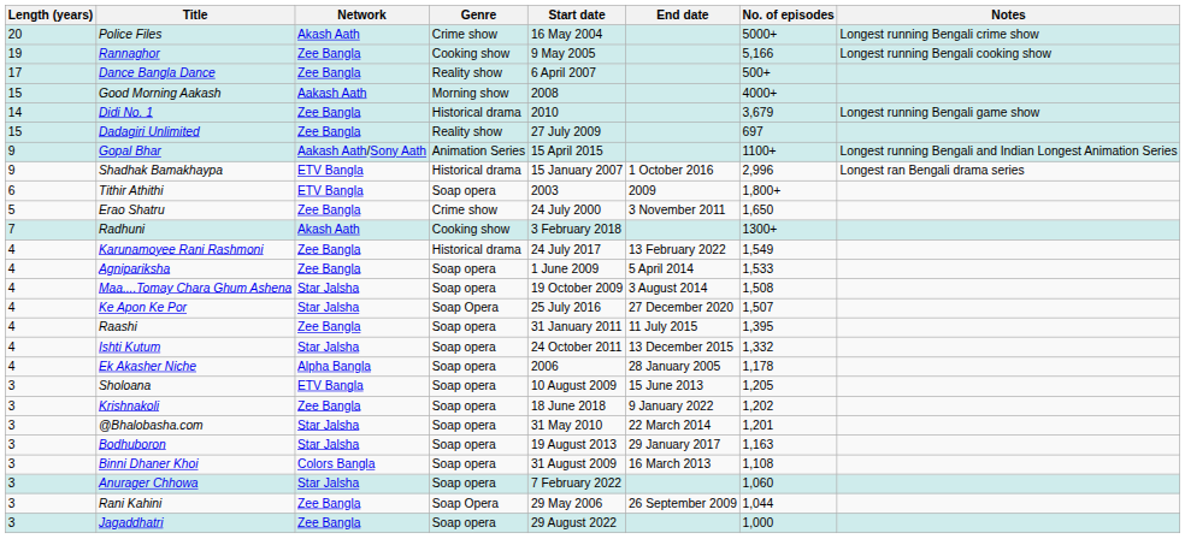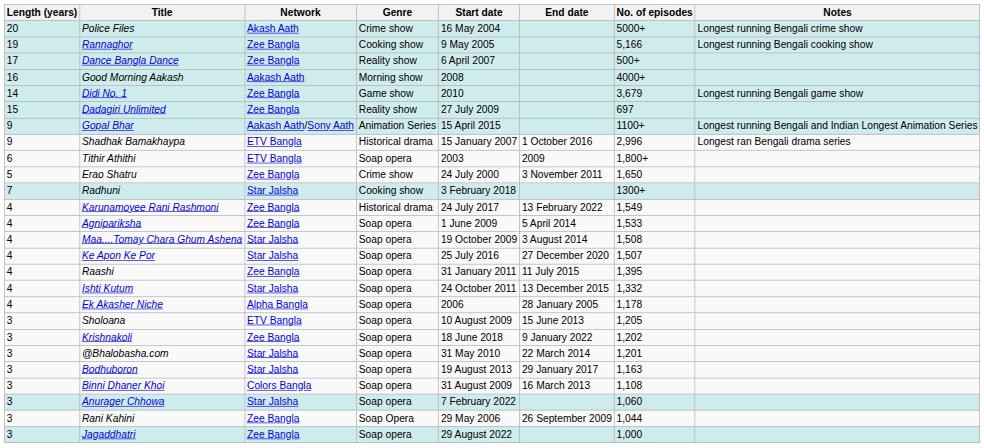 <table class="wikitable sortable" text-align:center;>
 <tr>
 <th>Length (years)</th>
 <th>Title</th>
 <th>Network</th>
 <th>Genre</th>
 <th>Start date</th>
 <th>End date</th>
 <th>No. of episodes</th>
 <th>Notes</th>
 </tr>
 <tr style="background:#cfecec">
 <td>20</td>
 <td><em>Police Files</em></td>
 <td><a href='#'>Akash Aath</a></td>
 <td>Crime show</td>
 <td>16 May 2004</td>
 <td></td>
 <td>5000+</td>
 <td>Longest running Bengali crime show</td>
 </tr>
 <tr style="background:#cfecec">
 <td>19</td>
 <td><em><a href='#'>Rannaghor</a></em></td>
 <td><a href='#'>Zee Bangla</a></td>
 <td>Cooking show</td>
 <td>9 May 2005</td>
 <td></td>
 <td>5,166</td>
 <td>Longest running Bengali cooking show</td>
 </tr>
 <tr style="background:#cfecec">
 <td>17</td>
 <td><em><a href='#'>Dance Bangla Dance</a></em></td>
 <td><a href='#'>Zee Bangla</a></td>
 <td>Reality show</td>
 <td>6 April 2007</td>
 <td></td>
 <td>500+</td>
 <td></td>
 </tr>
 <tr style="background:#cfecec">
-<td>15</td>
+<td>16</td>
 <td><em>Good Morning Aakash</em></td>
 <td><a href='#'>Aakash Aath</a></td>
 <td>Morning show</td>
 <td>2008</td>
 <td></td>
 <td>4000+</td>
 <td></td>
 </tr>
 <tr style="background:#cfecec">
 <td>14</td>
 <td><em><a href='#'>Didi No. 1</a></em></td>
 <td><a href='#'>Zee Bangla</a></td>
-<td>Historical drama</td>
+<td>Game show</td>
 <td>2010</td>
 <td></td>
 <td>3,679</td>
 <td>Longest running Bengali game show</td>
 </tr>
 <tr style="background:#cfecec">
 <td>15</td>
 <td><em><a href='#'>Dadagiri Unlimited</a></em></td>
 <td><a href='#'>Zee Bangla</a></td>
 <td>Reality show</td>
 <td>27 July 2009</td>
 <td></td>
 <td>697</td>
 <td></td>
 </tr>
 <tr style="background:#cfecec">
 <td>9</td>
 <td><em><a href='#'>Gopal Bhar</a></em></td>
 <td><a href='#'>Aakash Aath</a>/<a href='#'>Sony Aath</a></td>
 <td>Animation Series</td>
 <td>15 April 2015</td>
 <td></td>
 <td>1100+</td>
 <td>Longest running Bengali and Indian Longest Animation Series</td>
 </tr>
 <tr>
 <td>9</td>
 <td><em>Shadhak Bamakhaypa</em></td>
 <td><a href='#'>ETV Bangla</a></td>
 <td>Historical drama</td>
 <td>15 January 2007</td>
 <td>1 October 2016</td>
 <td>2,996</td>
 <td>Longest ran Bengali drama series</td>
 </tr>
 <tr>
 <td>6</td>
 <td><em>Tithir Athithi</em></td>
 <td><a href='#'>ETV Bangla</a></td>
 <td>Soap opera</td>
 <td>2003</td>
 <td>2009</td>
 <td>1,800+</td>
 <td></td>
 </tr>
 <tr>
 <td>5</td>
 <td><em>Erao Shatru</em></td>
 <td><a href='#'>Zee Bangla</a></td>
 <td>Crime show</td>
 <td>24 July 2000</td>
 <td>3 November 2011</td>
 <td>1,650</td>
 <td></td>
 </tr>
 <tr style="background:#cfecec">
 <td>7</td>
 <td><em>Radhuni</em></td>
-<td><a href='#'>Akash Aath</a></td>
+<td><a href='#'>Star Jalsha</a></td>
 <td>Cooking show</td>
 <td>3 February 2018</td>
 <td></td>
 <td>1300+</td>
 <td></td>
 </tr>
 <tr>
 <td>4</td>
 <td><em><a href='#'>Karunamoyee Rani Rashmoni</a></em></td>
 <td><a href='#'>Zee Bangla</a></td>
 <td>Historical drama</td>
 <td>24 July 2017</td>
 <td>13 February 2022</td>
 <td>1,549</td>
 <td></td>
 </tr>
 <tr>
 <td>4</td>
 <td><em><a href='#'>Agnipariksha</a></em></td>
 <td><a href='#'>Zee Bangla</a></td>
 <td>Soap opera</td>
 <td>1 June 2009</td>
 <td>5 April 2014</td>
 <td>1,533</td>
 <td></td>
 </tr>
 <tr>
 <td>4</td>
 <td><em><a href='#'>Maa....Tomay Chara Ghum Ashena</a></em></td>
 <td><a href='#'>Star Jalsha</a></td>
 <td>Soap opera</td>
 <td>19 October 2009</td>
 <td>3 August 2014</td>
 <td>1,508</td>
 <td></td>
 </tr>
 <tr>
 <td>4</td>
 <td><em><a href='#'>Ke Apon Ke Por</a></em></td>
 <td><a href='#'>Star Jalsha</a></td>
-<td>Soap Opera</td>
+<td>Soap opera</td>
 <td>25 July 2016</td>
 <td>27 December 2020</td>
 <td>1,507</td>
 <td></td>
 </tr>
 <tr>
 <td>4</td>
 <td><em>Raashi</em></td>
 <td><a href='#'>Zee Bangla</a></td>
 <td>Soap opera</td>
 <td>31 January 2011</td>
 <td>11 July 2015</td>
 <td>1,395</td>
 <td></td>
 </tr>
 <tr>
 <td>4</td>
 <td><em><a href='#'>Ishti Kutum</a></em></td>
 <td><a href='#'>Star Jalsha</a></td>
 <td>Soap opera</td>
 <td>24 October 2011</td>
 <td>13 December 2015</td>
 <td>1,332</td>
 <td></td>
 </tr>
 <tr>
 <td>4</td>
 <td><em><a href='#'>Ek Akasher Niche</a></em></td>
 <td><a href='#'>Alpha Bangla</a></td>
 <td>Soap opera</td>
 <td>2006</td>
 <td>28 January 2005</td>
 <td>1,178</td>
 <td></td>
 </tr>
 <tr>
 <td>3</td>
 <td><em>Sholoana</em></td>
 <td><a href='#'>ETV Bangla</a></td>
 <td>Soap opera</td>
 <td>10 August 2009</td>
 <td>15 June 2013</td>
 <td>1,205</td>
 <td></td>
 </tr>
 <tr>
 <td>3</td>
 <td><em><a href='#'>Krishnakoli</a></em></td>
 <td><a href='#'>Zee Bangla</a></td>
 <td>Soap opera</td>
 <td>18 June 2018</td>
 <td>9 January 2022</td>
 <td>1,202</td>
 <td></td>
 </tr>
 <tr>
 <td>3</td>
 <td><em>@Bhalobasha.com</em></td>
 <td><a href='#'>Star Jalsha</a></td>
 <td>Soap opera</td>
 <td>31 May 2010</td>
 <td>22 March 2014</td>
 <td>1,201</td>
 <td></td>
 </tr>
 <tr>
 <td>3</td>
 <td><em><a href='#'>Bodhuboron</a></em></td>
 <td><a href='#'>Star Jalsha</a></td>
 <td>Soap opera</td>
 <td>19 August 2013</td>
 <td>29 January 2017</td>
 <td>1,163</td>
 <td></td>
 </tr>
 <tr>
 <td>3</td>
 <td><em><a href='#'>Binni Dhaner Khoi</a></em></td>
 <td><a href='#'>Colors Bangla</a></td>
 <td>Soap opera</td>
 <td>31 August 2009</td>
 <td>16 March 2013</td>
 <td>1,108</td>
 <td></td>
 </tr>
 <tr style="background:#cfecec">
 <td>3</td>
 <td><em><a href='#'>Anurager Chhowa</a></em></td>
 <td><a href='#'>Star Jalsha</a></td>
 <td>Soap opera</td>
 <td>7 February 2022</td>
 <td></td>
 <td>1,060</td>
 <td></td>
 </tr>
 <tr>
 <td>3</td>
 <td><em>Rani Kahini</em></td>
 <td><a href='#'>Zee Bangla</a></td>
 <td>Soap Opera</td>
 <td>29 May 2006</td>
 <td>26 September 2009</td>
 <td>1,044</td>
 <td></td>
 </tr>
 <tr style="background:#cfecec">
 <td>3</td>
 <td><em><a href='#'>Jagaddhatri</a></em></td>
 <td><a href='#'>Zee Bangla</a></td>
 <td>Soap opera</td>
 <td>29 August 2022</td>
 <td></td>
 <td>1,000</td>
 <td></td>
 </tr>
 </table>
